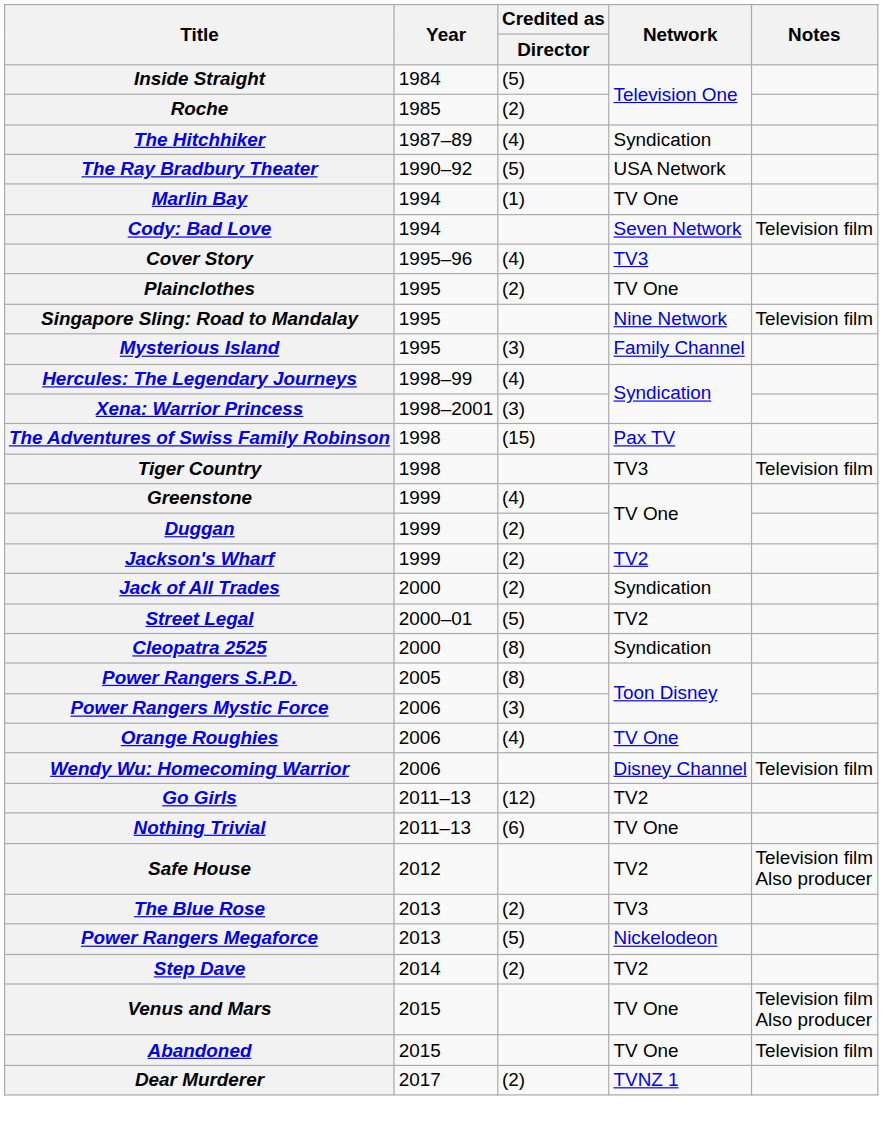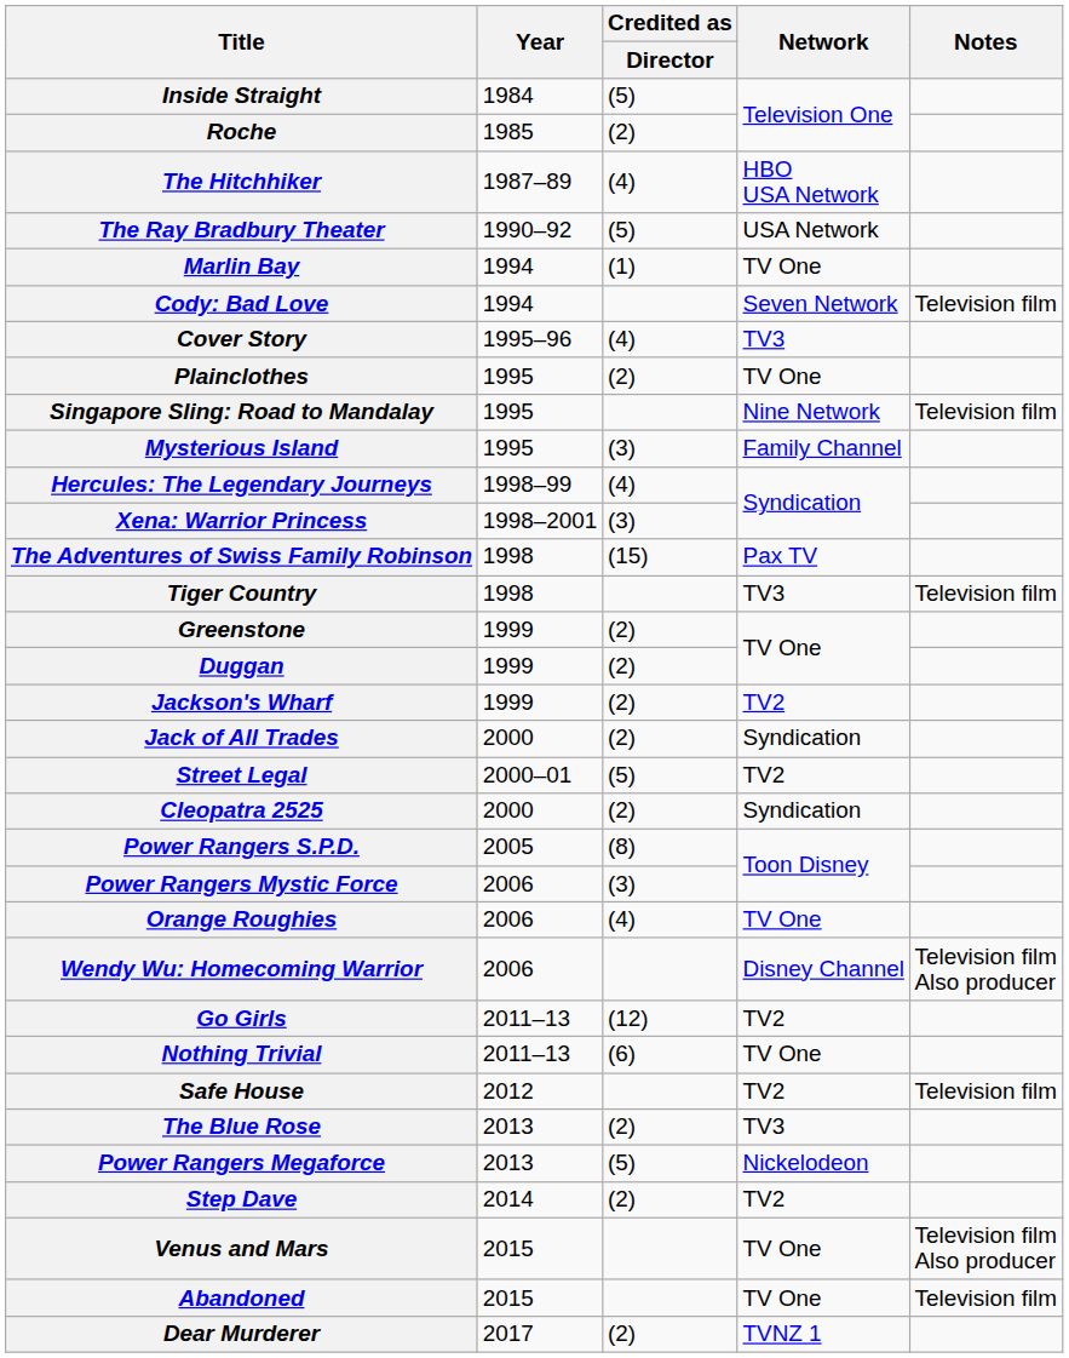 <table class="wikitable plainrowheaders sortable">
 <tr>
 <th rowspan="2" scope="col">Title</th>
 <th rowspan="2" scope="col">Year</th>
 <th colspan="1" scope="col">Credited as</th>
 <th rowspan="2" scope="col">Network</th>
 <th rowspan="2" scope="col" class="unsortable">Notes</th>
 </tr>
 <tr>
 <th>Director</th>
 </tr>
 <tr>
 <th scope=row><em>Inside Straight</em></th>
 <td>1984</td>
 <td> (5)</td>
 <td rowspan="2"><a href='#'>Television One</a></td>
 <td></td>
 </tr>
 <tr>
 <th scope=row><em>Roche</em></th>
 <td>1985</td>
 <td> (2)</td>
 <td></td>
 </tr>
 <tr>
 <th scope=row><em><a href='#'>The Hitchhiker</a></em></th>
 <td>1987–89</td>
 <td> (4)</td>
-<td>Syndication</td>
+<td><a href='#'>HBO</a><br><a href='#'>USA Network</a></td>
 <td></td>
 </tr>
 <tr>
 <th scope=row><em><a href='#'>The Ray Bradbury Theater</a></em></th>
 <td>1990–92</td>
 <td> (5)</td>
 <td>USA Network</td>
 <td></td>
 </tr>
 <tr>
 <th scope=row><em><a href='#'>Marlin Bay</a></em></th>
 <td>1994</td>
 <td> (1)</td>
 <td>TV One</td>
 <td></td>
 </tr>
 <tr>
 <th scope=row><em><a href='#'>Cody: Bad Love</a></em></th>
 <td>1994</td>
 <td></td>
 <td><a href='#'>Seven Network</a></td>
 <td>Television film</td>
 </tr>
 <tr>
 <th scope=row><em>Cover Story</em></th>
 <td>1995–96</td>
 <td> (4)</td>
 <td><a href='#'>TV3</a></td>
 <td></td>
 </tr>
 <tr>
 <th scope=row><em>Plainclothes</em></th>
 <td>1995</td>
 <td> (2)</td>
 <td>TV One</td>
 <td></td>
 </tr>
 <tr>
 <th scope=row><em>Singapore Sling: Road to Mandalay</em></th>
 <td>1995</td>
 <td></td>
 <td><a href='#'>Nine Network</a></td>
 <td>Television film</td>
 </tr>
 <tr>
 <th scope=row><em><a href='#'>Mysterious Island</a></em></th>
 <td>1995</td>
 <td> (3)</td>
 <td><a href='#'>Family Channel</a></td>
 <td></td>
 </tr>
 <tr>
 <th scope=row><em><a href='#'>Hercules: The Legendary Journeys</a></em></th>
 <td>1998–99</td>
 <td> (4)</td>
 <td rowspan="2"><a href='#'>Syndication</a></td>
 <td></td>
 </tr>
 <tr>
 <th scope=row><em><a href='#'>Xena: Warrior Princess</a></em></th>
 <td>1998–2001</td>
 <td> (3)</td>
 <td></td>
 </tr>
 <tr>
 <th scope=row><em><a href='#'>The Adventures of Swiss Family Robinson</a></em></th>
 <td>1998</td>
 <td> (15)</td>
 <td><a href='#'>Pax TV</a></td>
 <td></td>
 </tr>
 <tr>
 <th scope=row><em>Tiger Country</em></th>
 <td>1998</td>
 <td></td>
 <td>TV3</td>
 <td>Television film</td>
 </tr>
 <tr>
 <th scope=row><em>Greenstone</em></th>
 <td>1999</td>
-<td> (4)</td>
+<td> (2)</td>
 <td rowspan="2">TV One</td>
 <td></td>
 </tr>
 <tr>
 <th scope=row><em><a href='#'>Duggan</a></em></th>
 <td>1999</td>
 <td> (2)</td>
 <td></td>
 </tr>
 <tr>
 <th scope=row><em><a href='#'>Jackson's Wharf</a></em></th>
 <td>1999</td>
 <td> (2)</td>
 <td><a href='#'>TV2</a></td>
 <td></td>
 </tr>
 <tr>
 <th scope=row><em><a href='#'>Jack of All Trades</a></em></th>
 <td>2000</td>
 <td> (2)</td>
 <td>Syndication</td>
 <td></td>
 </tr>
 <tr>
 <th scope=row><em><a href='#'>Street Legal</a></em></th>
 <td>2000–01</td>
 <td> (5)</td>
 <td>TV2</td>
 <td></td>
 </tr>
 <tr>
 <th scope=row><em><a href='#'>Cleopatra 2525</a></em></th>
 <td>2000</td>
-<td> (8)</td>
+<td> (2)</td>
 <td>Syndication</td>
 <td></td>
 </tr>
 <tr>
 <th scope=row><em><a href='#'>Power Rangers S.P.D.</a></em></th>
 <td>2005</td>
 <td> (8)</td>
 <td rowspan="2"><a href='#'>Toon Disney</a></td>
 <td></td>
 </tr>
 <tr>
 <th scope=row><em><a href='#'>Power Rangers Mystic Force</a></em></th>
 <td>2006</td>
 <td> (3)</td>
 <td></td>
 </tr>
 <tr>
 <th scope=row><em><a href='#'>Orange Roughies</a></em></th>
 <td>2006</td>
 <td> (4)</td>
 <td><a href='#'>TV One</a></td>
 <td></td>
 </tr>
 <tr>
 <th scope=row><em><a href='#'>Wendy Wu: Homecoming Warrior</a></em></th>
 <td>2006</td>
 <td></td>
 <td><a href='#'>Disney Channel</a></td>
-<td>Television film</td>
+<td>Television film<br>Also producer</td>
 </tr>
 <tr>
 <th scope=row><em><a href='#'>Go Girls</a></em></th>
 <td>2011–13</td>
 <td> (12)</td>
 <td>TV2</td>
 <td></td>
 </tr>
 <tr>
 <th scope=row><em><a href='#'>Nothing Trivial</a></em></th>
 <td>2011–13</td>
 <td> (6)</td>
 <td>TV One</td>
 <td></td>
 </tr>
 <tr>
 <th scope=row><em>Safe House</em></th>
 <td>2012</td>
 <td></td>
 <td>TV2</td>
-<td>Television film<br>Also producer</td>
+<td>Television film</td>
 </tr>
 <tr>
 <th scope=row><em><a href='#'>The Blue Rose</a></em></th>
 <td>2013</td>
 <td> (2)</td>
 <td>TV3</td>
 <td></td>
 </tr>
 <tr>
 <th scope=row><em><a href='#'>Power Rangers Megaforce</a></em></th>
 <td>2013</td>
 <td> (5)</td>
 <td><a href='#'>Nickelodeon</a></td>
 <td></td>
 </tr>
 <tr>
 <th scope=row><em><a href='#'>Step Dave</a></em></th>
 <td>2014</td>
 <td> (2)</td>
 <td>TV2</td>
 <td></td>
 </tr>
 <tr>
 <th scope=row><em>Venus and Mars</em></th>
 <td>2015</td>
 <td></td>
 <td>TV One</td>
 <td>Television film<br>Also producer</td>
 </tr>
 <tr>
 <th scope=row><em><a href='#'>Abandoned</a></em></th>
 <td>2015</td>
 <td></td>
 <td>TV One</td>
 <td>Television film</td>
 </tr>
 <tr>
 <th scope=row><em>Dear Murderer</em></th>
 <td>2017</td>
 <td> (2)</td>
 <td><a href='#'>TVNZ 1</a></td>
 <td></td>
 </tr>
 </table>
